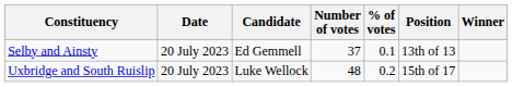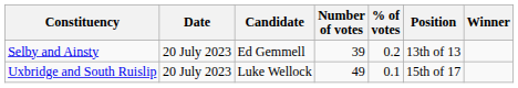 <table class="wikitable sortable">
 <tr style="text-align:center;">
 <th>Constituency</th>
 <th>Date</th>
 <th>Candidate</th>
 <th>Number<br>of votes</th>
 <th>% of<br>votes</th>
 <th>Position</th>
 <th colspan=2>Winner</th>
 </tr>
 <tr>
 <td><a href='#'>Selby and Ainsty</a></td>
 <td>20 July 2023</td>
 <td>Ed Gemmell</td>
-<td style="text-align: right; margin-right: 0.5em">37</td>
-<td style="text-align: right; margin-right: 0.5em">0.1</td>
+<td style="text-align: right; margin-right: 0.5em">39</td>
+<td style="text-align: right; margin-right: 0.5em">0.2</td>
 <td style="text-align: right; margin-right: 0.5em">13th of 13</td>
 <td></td>
 </tr>
 <tr>
 <td><a href='#'>Uxbridge and South Ruislip</a></td>
 <td>20 July 2023</td>
 <td>Luke Wellock</td>
-<td style="text-align: right; margin-right: 0.5em">48</td>
-<td style="text-align: right; margin-right: 0.5em">0.2</td>
+<td style="text-align: right; margin-right: 0.5em">49</td>
+<td style="text-align: right; margin-right: 0.5em">0.1</td>
 <td style="text-align: right; margin-right: 0.5em">15th of 17</td>
 <td></td>
 </tr>
 </table>
